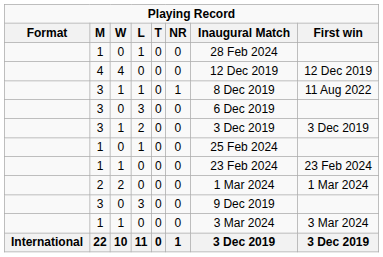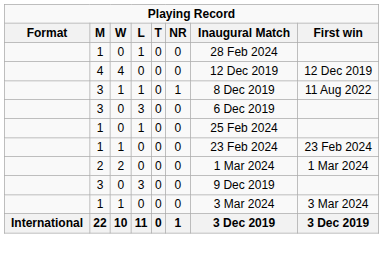 <table class="wikitable" style="text-align: center; width: 500px;">
 <tr>
 <td colspan=8 align="center"><strong>Playing Record</strong></td>
 </tr>
 <tr>
 <th>Format</th>
 <th>M</th>
 <th>W</th>
 <th>L</th>
 <th>T</th>
 <th>NR</th>
 <th>Inaugural Match</th>
 <th>First win</th>
 </tr>
 <tr>
 <td align=left></td>
 <td>1</td>
 <td>0</td>
 <td>1</td>
 <td>0</td>
 <td>0</td>
 <td>28 Feb 2024</td>
 <td></td>
 </tr>
 <tr>
 <td align=left></td>
 <td>4</td>
 <td>4</td>
 <td>0</td>
 <td>0</td>
 <td>0</td>
 <td>12 Dec 2019</td>
 <td>12 Dec 2019</td>
 </tr>
 <tr>
 <td align=left></td>
 <td>3</td>
 <td>1</td>
 <td>1</td>
 <td>0</td>
 <td>1</td>
 <td>8 Dec 2019</td>
 <td>11 Aug 2022</td>
 </tr>
 <tr>
 <td align=left></td>
 <td>3</td>
 <td>0</td>
 <td>3</td>
 <td>0</td>
 <td>0</td>
 <td>6 Dec 2019</td>
 <td></td>
-</tr>
-<tr>
-<td align=left></td>
-<td>3</td>
-<td>1</td>
-<td>2</td>
-<td>0</td>
-<td>0</td>
-<td>3 Dec 2019</td>
-<td>3 Dec 2019</td>
 </tr>
 <tr>
 <td align=left></td>
 <td>1</td>
 <td>0</td>
 <td>1</td>
 <td>0</td>
 <td>0</td>
 <td>25 Feb 2024</td>
 <td></td>
 </tr>
 <tr>
 <td align=left></td>
 <td>1</td>
 <td>1</td>
 <td>0</td>
 <td>0</td>
 <td>0</td>
 <td>23 Feb 2024</td>
 <td>23 Feb 2024</td>
 </tr>
 <tr>
 <td align=left></td>
 <td>2</td>
 <td>2</td>
 <td>0</td>
 <td>0</td>
 <td>0</td>
 <td>1 Mar 2024</td>
 <td>1 Mar 2024</td>
 </tr>
 <tr>
 <td align=left></td>
 <td>3</td>
 <td>0</td>
 <td>3</td>
 <td>0</td>
 <td>0</td>
 <td>9 Dec 2019</td>
 <td></td>
 </tr>
 <tr>
 <td align=left></td>
 <td>1</td>
 <td>1</td>
 <td>0</td>
 <td>0</td>
 <td>0</td>
 <td>3 Mar 2024</td>
 <td>3 Mar 2024</td>
 </tr>
 <tr>
 <th align="left">International</th>
 <th>22</th>
 <th>10</th>
 <th>11</th>
 <th>0</th>
 <th>1</th>
 <th>3 Dec 2019</th>
 <th>3 Dec 2019</th>
 </tr>
 </table>
